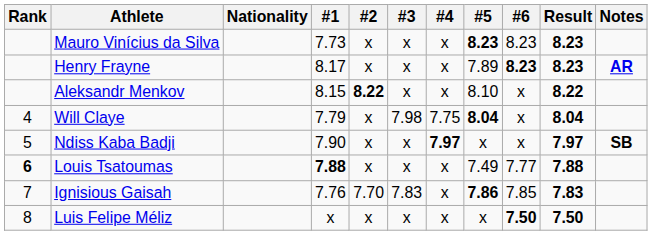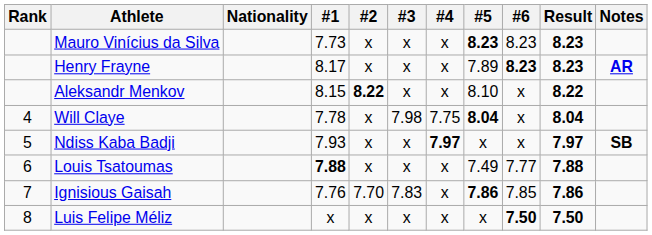 <table class="wikitable sortable" style="text-align:center">
 <tr>
 <th>Rank</th>
 <th>Athlete</th>
 <th>Nationality</th>
 <th>#1</th>
 <th>#2</th>
 <th>#3</th>
 <th>#4</th>
 <th>#5</th>
 <th>#6</th>
 <th>Result</th>
 <th>Notes</th>
 </tr>
 <tr>
 <td></td>
 <td align=left><a href='#'>Mauro Vinícius da Silva</a></td>
 <td align=left></td>
 <td>7.73</td>
 <td>x</td>
 <td>x</td>
 <td>x</td>
 <td><strong>8.23</strong></td>
 <td>8.23</td>
 <td><strong>8.23</strong></td>
 <td></td>
 </tr>
 <tr>
 <td></td>
 <td align=left><a href='#'>Henry Frayne</a></td>
 <td align=left></td>
 <td>8.17</td>
 <td>x</td>
 <td>x</td>
 <td>x</td>
 <td>7.89</td>
 <td><strong>8.23</strong></td>
 <td><strong>8.23</strong></td>
 <td><strong><a href='#'>AR</a></strong></td>
 </tr>
 <tr>
 <td></td>
 <td align=left><a href='#'>Aleksandr Menkov</a></td>
 <td align=left></td>
 <td>8.15</td>
 <td><strong>8.22</strong></td>
 <td>x</td>
 <td>x</td>
 <td>8.10</td>
 <td>x</td>
 <td><strong>8.22</strong></td>
 <td></td>
 </tr>
 <tr>
 <td>4</td>
 <td align=left><a href='#'>Will Claye</a></td>
 <td align=left></td>
-<td>7.79</td>
+<td>7.78</td>
 <td>x</td>
 <td>7.98</td>
 <td>7.75</td>
 <td><strong>8.04</strong></td>
 <td>x</td>
 <td><strong>8.04</strong></td>
 <td></td>
 </tr>
 <tr>
 <td>5</td>
 <td align=left><a href='#'>Ndiss Kaba Badji</a></td>
 <td align=left></td>
-<td>7.90</td>
+<td>7.93</td>
 <td>x</td>
 <td>x</td>
 <td><strong>7.97</strong></td>
 <td>x</td>
 <td>x</td>
 <td><strong>7.97</strong></td>
 <td><strong>SB</strong></td>
 </tr>
 <tr>
-<td><strong>6</strong></td>
+<td>6</td>
 <td align=left><a href='#'>Louis Tsatoumas</a></td>
 <td align=left></td>
 <td><strong>7.88</strong></td>
 <td>x</td>
 <td>x</td>
 <td>x</td>
 <td>7.49</td>
 <td>7.77</td>
 <td><strong>7.88</strong></td>
 <td></td>
 </tr>
 <tr>
 <td>7</td>
 <td align=left><a href='#'>Ignisious Gaisah</a></td>
 <td align=left></td>
 <td>7.76</td>
 <td>7.70</td>
 <td>7.83</td>
 <td>x</td>
 <td><strong>7.86</strong></td>
 <td>7.85</td>
-<td><strong>7.83</strong></td>
+<td><strong>7.86</strong></td>
 <td></td>
 </tr>
 <tr>
 <td>8</td>
 <td align=left><a href='#'>Luis Felipe Méliz</a></td>
 <td align=left></td>
 <td>x</td>
 <td>x</td>
 <td>x</td>
 <td>x</td>
 <td>x</td>
 <td><strong>7.50</strong></td>
 <td><strong>7.50</strong></td>
 <td></td>
 </tr>
 </table>
